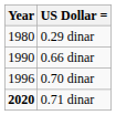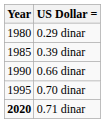 <table class="wikitable">
 <tr>
 <th>Year</th>
 <th>US Dollar =</th>
 </tr>
 <tr>
 <td>1980</td>
 <td>0.29 dinar</td>
 </tr>
 <tr>
+<td>1985</td>
+<td>0.39 dinar</td>
+</tr>
+<tr>
 <td>1990</td>
 <td>0.66 dinar</td>
 </tr>
 <tr>
-<td>1996</td>
+<td>1995</td>
 <td>0.70 dinar</td>
 </tr>
 <tr>
 <td><strong>2020</strong></td>
 <td>0.71 dinar</td>
 </tr>
 </table>
